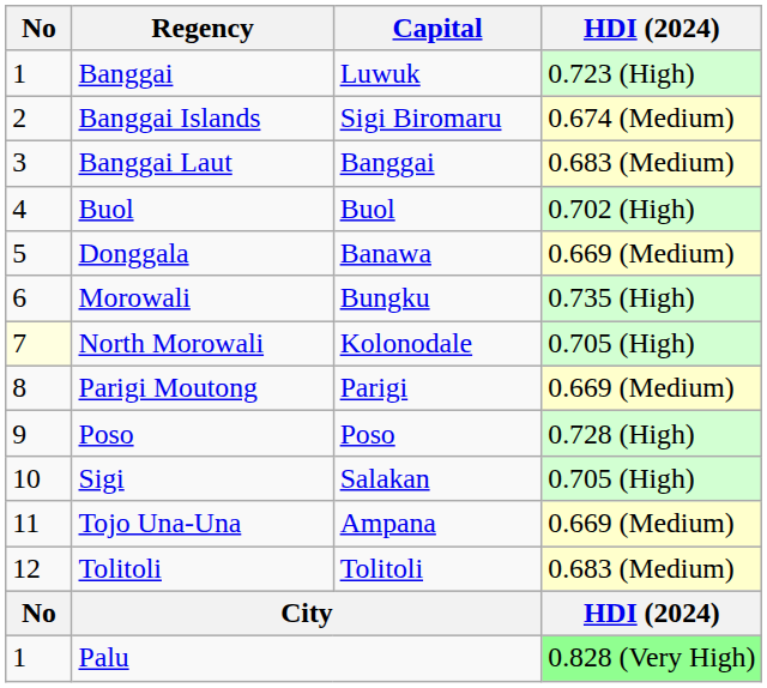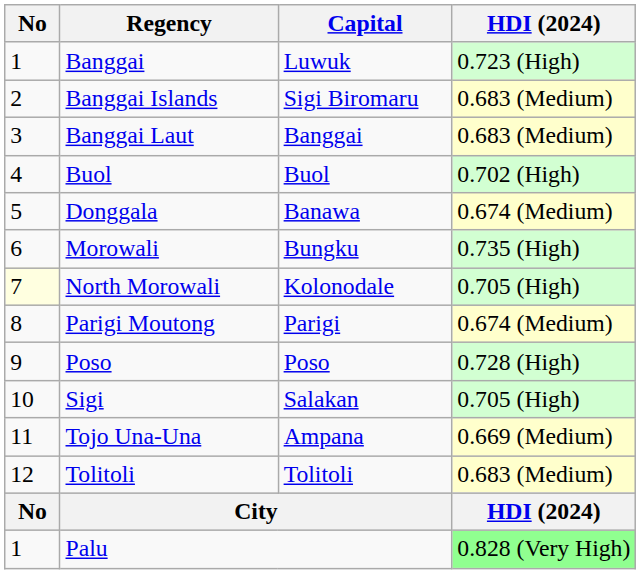 <table class="wikitable sortable">
 <tr>
 <th width= "30">No</th>
 <th width="140">Regency</th>
 <th width="110"><a href='#'>Capital</a></th>
 <th><a href='#'>HDI</a> (2024)</th>
 </tr>
 <tr>
 <td>1</td>
 <td><a href='#'>Banggai</a></td>
 <td><a href='#'>Luwuk</a></td>
 <td style="background-color:#D2FFD2">0.723 (High)</td>
 </tr>
 <tr>
 <td>2</td>
 <td><a href='#'>Banggai Islands</a></td>
 <td><a href='#'>Sigi Biromaru</a></td>
-<td style="background-color:#FFFFCC">0.674 (Medium)</td>
+<td style="background-color:#FFFFCC">0.683 (Medium)</td>
 </tr>
 <tr>
 <td>3</td>
 <td><a href='#'>Banggai Laut</a></td>
 <td><a href='#'>Banggai</a></td>
 <td style="background-color:#FFFFCC">0.683 (Medium)</td>
 </tr>
 <tr>
 <td>4</td>
 <td><a href='#'>Buol</a></td>
 <td><a href='#'>Buol</a></td>
 <td style="background-color:#D2FFD2">0.702 (High)</td>
 </tr>
 <tr>
 <td>5</td>
 <td><a href='#'>Donggala</a></td>
 <td><a href='#'>Banawa</a></td>
-<td style="background-color:#FFFFCC">0.669 (Medium)</td>
+<td style="background-color:#FFFFCC">0.674 (Medium)</td>
 </tr>
 <tr>
 <td>6</td>
 <td><a href='#'>Morowali</a></td>
 <td><a href='#'>Bungku</a></td>
 <td style="background-color:#D2FFD2">0.735 (High)</td>
 </tr>
 <tr>
 <td style="background: lightyellow;">7</td>
 <td><a href='#'>North Morowali</a></td>
 <td><a href='#'>Kolonodale</a></td>
 <td style="background-color:#D2FFD2">0.705 (High)</td>
 </tr>
 <tr>
 <td>8</td>
 <td><a href='#'>Parigi Moutong</a></td>
 <td><a href='#'>Parigi</a></td>
-<td style="background-color:#FFFFCC">0.669 (Medium)</td>
+<td style="background-color:#FFFFCC">0.674 (Medium)</td>
 </tr>
 <tr>
 <td>9</td>
 <td><a href='#'>Poso</a></td>
 <td><a href='#'>Poso</a></td>
 <td style="background-color:#D2FFD2">0.728 (High)</td>
 </tr>
 <tr>
 <td>10</td>
 <td><a href='#'>Sigi</a></td>
 <td><a href='#'>Salakan</a></td>
 <td style="background-color:#D2FFD2">0.705 (High)</td>
 </tr>
 <tr>
 <td>11</td>
 <td><a href='#'>Tojo Una-Una</a></td>
 <td><a href='#'>Ampana</a></td>
 <td style="background-color:#FFFFCC">0.669 (Medium)</td>
 </tr>
 <tr>
 <td>12</td>
 <td><a href='#'>Tolitoli</a></td>
 <td><a href='#'>Tolitoli</a></td>
 <td style="background-color:#FFFFCC">0.683 (Medium)</td>
 </tr>
 <tr>
 <th>No</th>
 <th colspan="2">City</th>
 <th><a href='#'>HDI</a> (2024)</th>
 </tr>
 <tr>
 <td>1</td>
 <td colspan="2"><a href='#'>Palu</a></td>
 <td style="background-color:#90FF90">0.828 (Very High)</td>
 </tr>
 </table>
